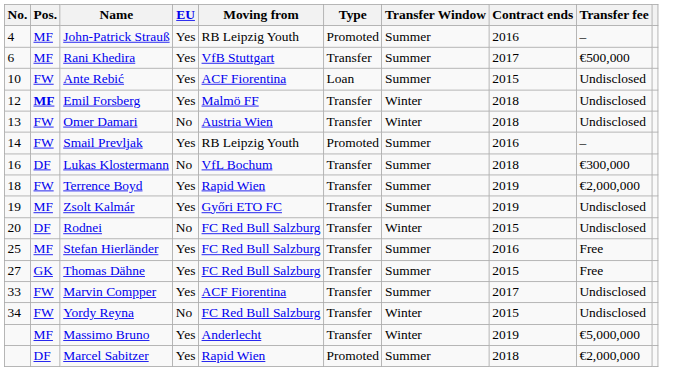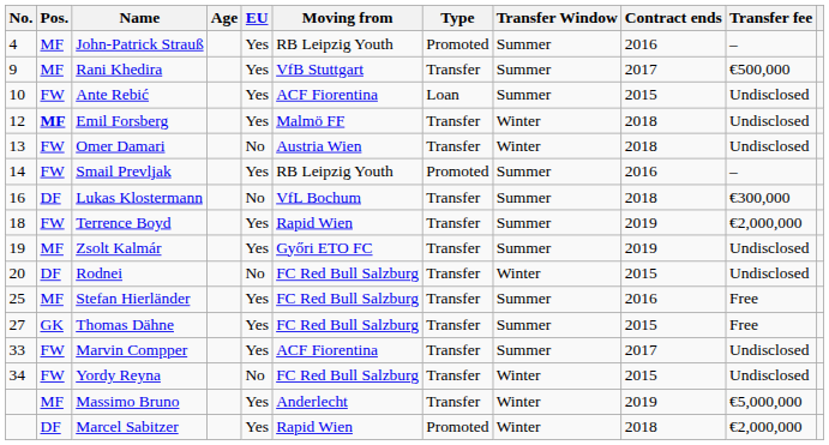 <table class="wikitable">
 <tr>
 <th>No.</th>
 <th>Pos.</th>
 <th>Name</th>
+<th>Age</th>
 <th><a href='#'>EU</a></th>
 <th>Moving from</th>
 <th>Type</th>
 <th>Transfer Window</th>
 <th>Contract ends</th>
 <th>Transfer fee</th>
 <th></th>
 </tr>
 <tr>
 <td>4</td>
 <td><a href='#'>MF</a></td>
 <td> <a href='#'>John-Patrick Strauß</a></td>
+<td></td>
 <td>Yes</td>
 <td>RB Leipzig Youth</td>
 <td>Promoted</td>
 <td>Summer</td>
 <td>2016</td>
 <td>–</td>
 <td></td>
 </tr>
 <tr>
-<td>6</td>
+<td>9</td>
 <td><a href='#'>MF</a></td>
 <td> <a href='#'>Rani Khedira</a></td>
+<td></td>
 <td>Yes</td>
 <td><a href='#'>VfB Stuttgart</a></td>
 <td>Transfer</td>
 <td>Summer</td>
 <td>2017</td>
 <td>€500,000</td>
 <td></td>
 </tr>
 <tr>
 <td>10</td>
 <td><a href='#'>FW</a></td>
 <td> <a href='#'>Ante Rebić</a></td>
+<td></td>
 <td>Yes</td>
 <td><a href='#'>ACF Fiorentina</a></td>
 <td>Loan</td>
 <td>Summer</td>
 <td>2015</td>
 <td>Undisclosed</td>
 <td></td>
 </tr>
 <tr>
 <td>12</td>
 <td><strong><a href='#'>MF</a></strong></td>
 <td> <a href='#'>Emil Forsberg</a></td>
+<td></td>
 <td>Yes</td>
 <td><a href='#'>Malmö FF</a></td>
 <td>Transfer</td>
 <td>Winter</td>
 <td>2018</td>
 <td>Undisclosed</td>
 <td></td>
 </tr>
 <tr>
 <td>13</td>
 <td><a href='#'>FW</a></td>
 <td> <a href='#'>Omer Damari</a></td>
+<td></td>
 <td>No</td>
 <td><a href='#'>Austria Wien</a></td>
 <td>Transfer</td>
 <td>Winter</td>
 <td>2018</td>
 <td>Undisclosed</td>
 <td></td>
 </tr>
 <tr>
 <td>14</td>
 <td><a href='#'>FW</a></td>
 <td> <a href='#'>Smail Prevljak</a></td>
+<td></td>
 <td>Yes</td>
 <td>RB Leipzig Youth</td>
 <td>Promoted</td>
 <td>Summer</td>
 <td>2016</td>
 <td>–</td>
 <td></td>
 </tr>
 <tr>
 <td>16</td>
 <td><a href='#'>DF</a></td>
 <td> <a href='#'>Lukas Klostermann</a></td>
+<td></td>
 <td>No</td>
 <td><a href='#'>VfL Bochum</a></td>
 <td>Transfer</td>
 <td>Summer</td>
 <td>2018</td>
 <td>€300,000</td>
 <td></td>
 </tr>
 <tr>
 <td>18</td>
 <td><a href='#'>FW</a></td>
 <td> <a href='#'>Terrence Boyd</a></td>
+<td></td>
 <td>Yes</td>
 <td><a href='#'>Rapid Wien</a></td>
 <td>Transfer</td>
 <td>Summer</td>
 <td>2019</td>
 <td>€2,000,000</td>
 <td></td>
 </tr>
 <tr>
 <td>19</td>
 <td><a href='#'>MF</a></td>
 <td> <a href='#'>Zsolt Kalmár</a></td>
+<td></td>
 <td>Yes</td>
 <td><a href='#'>Győri ETO FC</a></td>
 <td>Transfer</td>
 <td>Summer</td>
 <td>2019</td>
 <td>Undisclosed</td>
 <td></td>
 </tr>
 <tr>
 <td>20</td>
 <td><a href='#'>DF</a></td>
 <td> <a href='#'>Rodnei</a></td>
+<td></td>
 <td>No</td>
 <td><a href='#'>FC Red Bull Salzburg</a></td>
 <td>Transfer</td>
 <td>Winter</td>
 <td>2015</td>
 <td>Undisclosed</td>
 <td></td>
 </tr>
 <tr>
 <td>25</td>
 <td><a href='#'>MF</a></td>
 <td> <a href='#'>Stefan Hierländer</a></td>
+<td></td>
 <td>Yes</td>
 <td><a href='#'>FC Red Bull Salzburg</a></td>
 <td>Transfer</td>
 <td>Summer</td>
 <td>2016</td>
 <td>Free</td>
 <td></td>
 </tr>
 <tr>
 <td>27</td>
 <td><a href='#'>GK</a></td>
 <td> <a href='#'>Thomas Dähne</a></td>
+<td></td>
 <td>Yes</td>
 <td><a href='#'>FC Red Bull Salzburg</a></td>
 <td>Transfer</td>
 <td>Summer</td>
 <td>2015</td>
 <td>Free</td>
 <td></td>
 </tr>
 <tr>
 <td>33</td>
 <td><a href='#'>FW</a></td>
 <td> <a href='#'>Marvin Compper</a></td>
+<td></td>
 <td>Yes</td>
 <td><a href='#'>ACF Fiorentina</a></td>
 <td>Transfer</td>
 <td>Summer</td>
 <td>2017</td>
 <td>Undisclosed</td>
 <td></td>
 </tr>
 <tr>
 <td>34</td>
 <td><a href='#'>FW</a></td>
 <td> <a href='#'>Yordy Reyna</a></td>
+<td></td>
 <td>No</td>
 <td><a href='#'>FC Red Bull Salzburg</a></td>
 <td>Transfer</td>
 <td>Winter</td>
 <td>2015</td>
 <td>Undisclosed</td>
 <td></td>
 </tr>
 <tr>
 <td></td>
 <td><a href='#'>MF</a></td>
 <td> <a href='#'>Massimo Bruno</a></td>
+<td></td>
 <td>Yes</td>
 <td><a href='#'>Anderlecht</a></td>
 <td>Transfer</td>
 <td>Winter</td>
 <td>2019</td>
 <td>€5,000,000</td>
 <td></td>
 </tr>
 <tr>
 <td></td>
 <td><a href='#'>DF</a></td>
 <td> <a href='#'>Marcel Sabitzer</a></td>
+<td></td>
 <td>Yes</td>
 <td><a href='#'>Rapid Wien</a></td>
 <td>Promoted</td>
-<td>Summer</td>
+<td>Winter</td>
 <td>2018</td>
 <td>€2,000,000</td>
 <td></td>
 </tr>
 </table>
